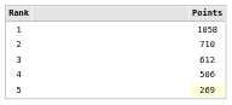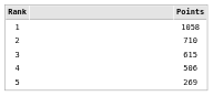 <table cellspacing="1" cellpadding="3" style="border:1px solid #AAAAAA;font-size:86%">
 <tr bgcolor="#E4E4E4">
 <th style="border-bottom:1px solid #AAAAAA" width=10>Rank</th>
 <th style="border-bottom:1px solid #AAAAAA" width=200></th>
 <th style="border-bottom:1px solid #AAAAAA" width=20>Points</th>
 </tr>
 <tr>
 <td align="center">1</td>
 <td></td>
 <td align=center>1058</td>
 </tr>
 <tr>
 <td align="center">2</td>
 <td></td>
 <td align=center>710</td>
 </tr>
 <tr>
 <td align="center">3</td>
 <td></td>
-<td align=center>612</td>
+<td align=center>615</td>
 </tr>
 <tr>
 <td align="center">4</td>
 <td></td>
 <td align=center>506</td>
 </tr>
 <tr>
 <td align="center">5</td>
 <td></td>
-<td align=center style="background: lightyellow;">269</td>
+<td align=center>269</td>
 </tr>
 </table>
